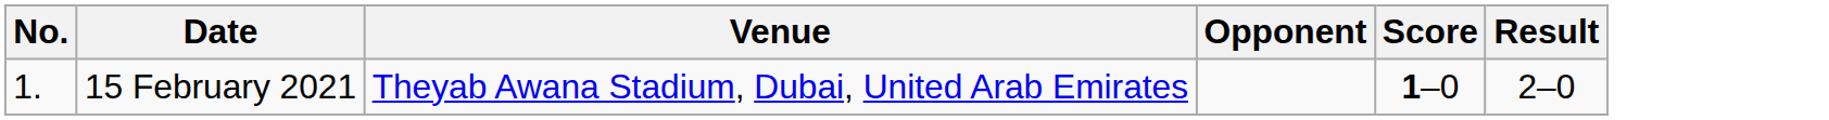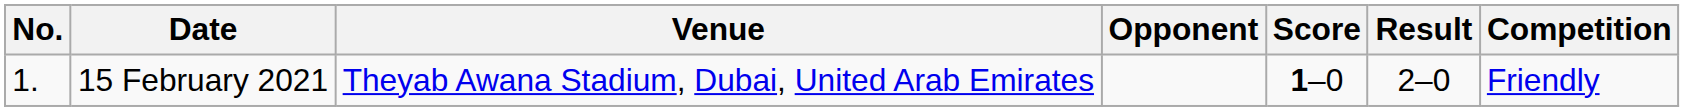 <table class="wikitable">
 <tr>
 <th>No.</th>
 <th>Date</th>
 <th>Venue</th>
 <th>Opponent</th>
 <th>Score</th>
 <th>Result</th>
+<th>Competition</th>
 </tr>
 <tr>
 <td>1.</td>
 <td>15 February 2021</td>
 <td><a href='#'>Theyab Awana Stadium</a>, <a href='#'>Dubai</a>, <a href='#'>United Arab Emirates</a></td>
 <td></td>
 <td align=center><strong>1</strong>–0</td>
 <td align=center>2–0</td>
+<td><a href='#'>Friendly</a></td>
 </tr>
 </table>
